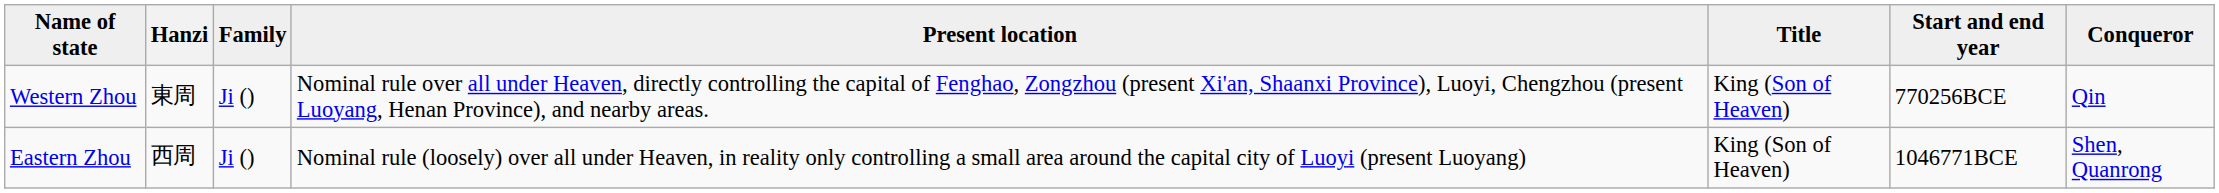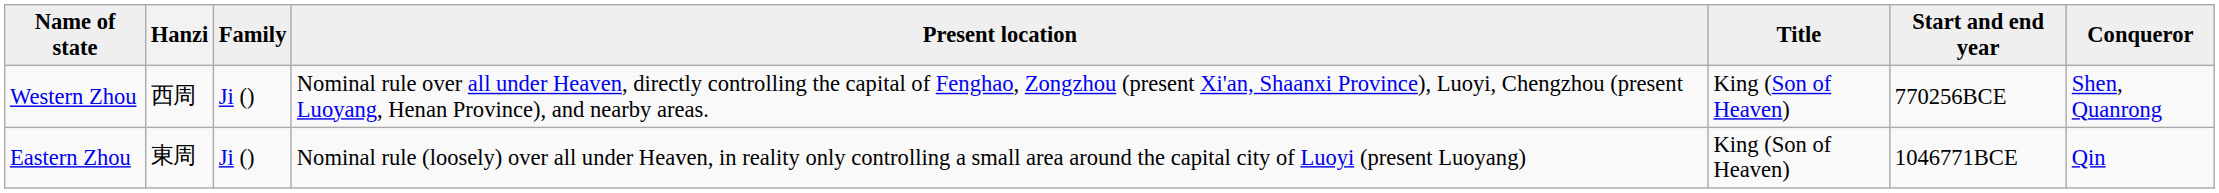 <table class="wikitable">
 <tr>
 <th style="background:#efefef;">Name of state</th>
 <th>Hanzi</th>
 <th style="background:#efefef;">Family</th>
 <th style="background:#efefef;">Present location</th>
 <th style="background:#efefef;">Title</th>
 <th style="background:#efefef;">Start and end year</th>
 <th style="background:#efefef;">Conqueror</th>
 </tr>
 <tr>
 <td nowrap><a href='#'>Western Zhou</a></td>
-<td>東周</td>
+<td>西周</td>
 <td><a href='#'>Ji</a> ()</td>
 <td>Nominal rule over <a href='#'>all under Heaven</a>, directly controlling the capital of <a href='#'>Fenghao</a>, <a href='#'>Zongzhou</a> (present <a href='#'>Xi'an, Shaanxi Province</a>), Luoyi, Chengzhou (present <a href='#'>Luoyang</a>, Henan Province), and nearby areas.</td>
 <td>King (<a href='#'>Son of Heaven</a>)</td>
 <td>770256BCE</td>
-<td><a href='#'>Qin</a></td>
+<td><a href='#'>Shen</a>, <a href='#'>Quanrong</a></td>
 </tr>
 <tr>
 <td><a href='#'>Eastern Zhou</a></td>
-<td>西周</td>
+<td>東周</td>
 <td><a href='#'>Ji</a> ()</td>
 <td>Nominal rule (loosely) over all under Heaven, in reality only controlling a small area around the capital city of <a href='#'>Luoyi</a> (present Luoyang)</td>
 <td>King (Son of Heaven)</td>
 <td>1046771BCE</td>
-<td><a href='#'>Shen</a>, <a href='#'>Quanrong</a></td>
+<td><a href='#'>Qin</a></td>
 </tr>
 </table>
